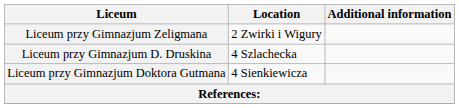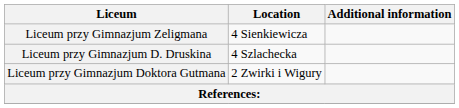 <table class="wikitable">
 <tr>
 <th scope="col">Liceum</th>
 <th scope="col">Location</th>
 <th scope="col">Additional information</th>
 </tr>
 <tr>
 <th scope="row" style="font-weight:normal;">Liceum przy Gimnazjum Zeligmana</th>
-<td>2 Zwirki i Wigury</td>
+<td>4 Sienkiewicza</td>
 <td></td>
 </tr>
 <tr>
 <th scope="row" style="font-weight:normal;">Liceum przy Gimnazjum D. Druskina</th>
 <td>4 Szlachecka</td>
 <td></td>
 </tr>
 <tr>
 <th scope="row" style="font-weight:normal;">Liceum przy Gimnazjum Doktora Gutmana</th>
-<td>4 Sienkiewicza</td>
+<td>2 Zwirki i Wigury</td>
 <td></td>
 </tr>
 <tr>
 <th colspan="10" unsortable>References: </th>
 </tr>
 <tr>
 </tr>
 </table>
